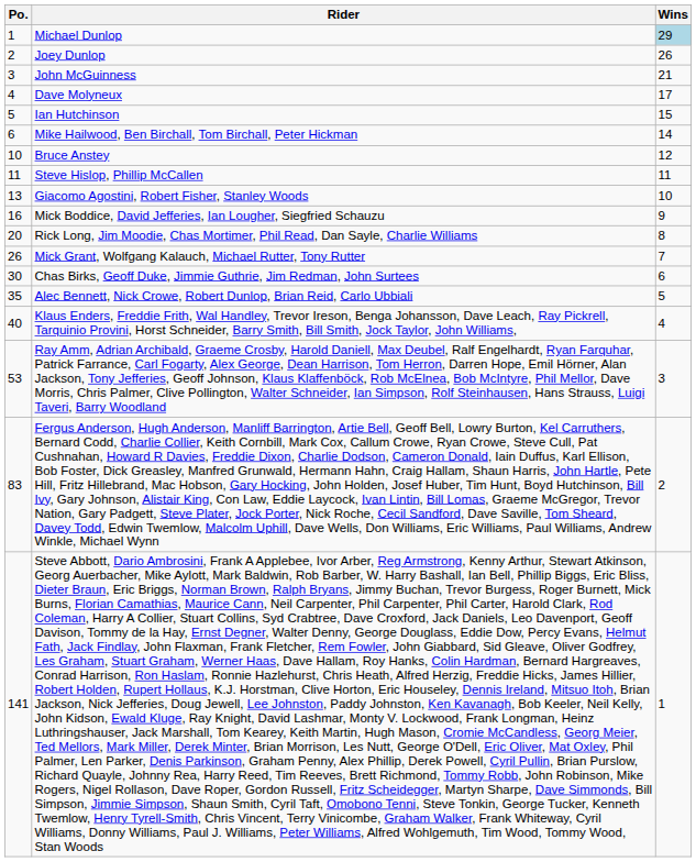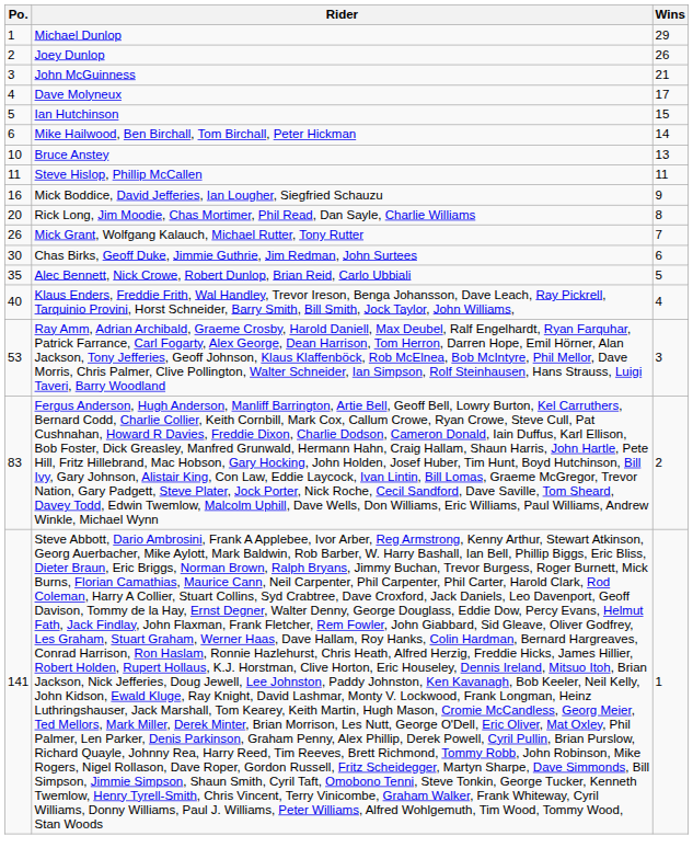 <table class="wikitable">
 <tr>
 <th>Po.</th>
 <th>Rider</th>
 <th>Wins</th>
 </tr>
 <tr>
 <td>1</td>
 <td> <a href='#'>Michael Dunlop</a></td>
-<td style="background: lightblue;">29</td>
+<td>29</td>
 </tr>
 <tr>
 <td>2</td>
 <td> <a href='#'>Joey Dunlop</a></td>
 <td>26</td>
 </tr>
 <tr>
 <td>3</td>
 <td> <a href='#'>John McGuinness</a></td>
 <td>21</td>
 </tr>
 <tr>
 <td>4</td>
 <td> <a href='#'>Dave Molyneux</a></td>
 <td>17</td>
 </tr>
 <tr>
 <td>5</td>
 <td> <a href='#'>Ian Hutchinson</a></td>
 <td>15</td>
 </tr>
 <tr>
 <td>6</td>
 <td> <a href='#'>Mike Hailwood</a>,  <a href='#'>Ben Birchall</a>,  <a href='#'>Tom Birchall</a>,  <a href='#'>Peter Hickman</a></td>
 <td>14</td>
 </tr>
 <tr>
 <td>10</td>
 <td> <a href='#'>Bruce Anstey</a></td>
-<td>12</td>
+<td>13</td>
 </tr>
 <tr>
 <td>11</td>
 <td> <a href='#'>Steve Hislop</a>,  <a href='#'>Phillip McCallen</a></td>
 <td>11</td>
-</tr>
-<tr>
-<td>13</td>
-<td> <a href='#'>Giacomo Agostini</a>,  <a href='#'>Robert Fisher</a>,  <a href='#'>Stanley Woods</a></td>
-<td>10</td>
 </tr>
 <tr>
 <td>16</td>
 <td> Mick Boddice,  <a href='#'>David Jefferies</a>,  <a href='#'>Ian Lougher</a>,  Siegfried Schauzu</td>
 <td>9</td>
 </tr>
 <tr>
 <td>20</td>
 <td>Rick Long, <a href='#'>Jim Moodie</a>, <a href='#'>Chas Mortimer</a>, <a href='#'>Phil Read</a>, Dan Sayle, <a href='#'>Charlie Williams</a></td>
 <td>8</td>
 </tr>
 <tr>
 <td>26</td>
 <td><a href='#'>Mick Grant</a>, Wolfgang Kalauch, <a href='#'>Michael Rutter</a>, <a href='#'>Tony Rutter</a></td>
 <td>7</td>
 </tr>
 <tr>
 <td>30</td>
 <td>Chas Birks, <a href='#'>Geoff Duke</a>, <a href='#'>Jimmie Guthrie</a>, <a href='#'>Jim Redman</a>, <a href='#'>John Surtees</a></td>
 <td>6</td>
 </tr>
 <tr>
 <td>35</td>
 <td><a href='#'>Alec Bennett</a>, <a href='#'>Nick Crowe</a>, <a href='#'>Robert Dunlop</a>, <a href='#'>Brian Reid</a>, <a href='#'>Carlo Ubbiali</a></td>
 <td>5</td>
 </tr>
 <tr>
 <td>40</td>
 <td><a href='#'>Klaus Enders</a>, <a href='#'>Freddie Frith</a>, <a href='#'>Wal Handley</a>, Trevor Ireson, Benga Johansson, Dave Leach, <a href='#'>Ray Pickrell</a>, <a href='#'>Tarquinio Provini</a>, Horst Schneider, <a href='#'>Barry Smith</a>, <a href='#'>Bill Smith</a>, <a href='#'>Jock Taylor</a>, <a href='#'>John Williams</a>,</td>
 <td>4</td>
 </tr>
 <tr>
 <td>53</td>
 <td><a href='#'>Ray Amm</a>, <a href='#'>Adrian Archibald</a>, <a href='#'>Graeme Crosby</a>, <a href='#'>Harold Daniell</a>, <a href='#'>Max Deubel</a>, Ralf Engelhardt, <a href='#'>Ryan Farquhar</a>, Patrick Farrance, <a href='#'>Carl Fogarty</a>, <a href='#'>Alex George</a>, <a href='#'>Dean Harrison</a>, <a href='#'>Tom Herron</a>, Darren Hope, Emil Hörner, Alan Jackson, <a href='#'>Tony Jefferies</a>, Geoff Johnson, <a href='#'>Klaus Klaffenböck</a>, <a href='#'>Rob McElnea</a>, <a href='#'>Bob McIntyre</a>, <a href='#'>Phil Mellor</a>, Dave Morris, Chris Palmer, Clive Pollington, <a href='#'>Walter Schneider</a>, <a href='#'>Ian Simpson</a>, <a href='#'>Rolf Steinhausen</a>, Hans Strauss, <a href='#'>Luigi Taveri</a>, <a href='#'>Barry Woodland</a></td>
 <td>3</td>
 </tr>
 <tr>
 <td>83</td>
 <td><a href='#'>Fergus Anderson</a>, <a href='#'>Hugh Anderson</a>, <a href='#'>Manliff Barrington</a>, <a href='#'>Artie Bell</a>, Geoff Bell, Lowry Burton, <a href='#'>Kel Carruthers</a>, Bernard Codd, <a href='#'>Charlie Collier</a>, Keith Cornbill, Mark Cox, Callum Crowe, Ryan Crowe, Steve Cull, Pat Cushnahan, <a href='#'>Howard R Davies</a>, <a href='#'>Freddie Dixon</a>, <a href='#'>Charlie Dodson</a>, <a href='#'>Cameron Donald</a>, Iain Duffus, Karl Ellison, Bob Foster, Dick Greasley, Manfred Grunwald, Hermann Hahn, Craig Hallam, Shaun Harris, <a href='#'>John Hartle</a>, Pete Hill, Fritz Hillebrand, Mac Hobson, <a href='#'>Gary Hocking</a>, John Holden, Josef Huber, Tim Hunt, Boyd Hutchinson, <a href='#'>Bill Ivy</a>, Gary Johnson, <a href='#'>Alistair King</a>, Con Law, Eddie Laycock, <a href='#'>Ivan Lintin</a>, <a href='#'>Bill Lomas</a>, Graeme McGregor, Trevor Nation, Gary Padgett, <a href='#'>Steve Plater</a>, <a href='#'>Jock Porter</a>, Nick Roche, <a href='#'>Cecil Sandford</a>, Dave Saville, <a href='#'>Tom Sheard</a>, <a href='#'>Davey Todd</a>, Edwin Twemlow, <a href='#'>Malcolm Uphill</a>, Dave Wells, Don Williams, Eric Williams, Paul Williams, Andrew Winkle, Michael Wynn</td>
 <td>2</td>
 </tr>
 <tr>
 <td>141</td>
 <td>Steve Abbott, <a href='#'>Dario Ambrosini</a>, Frank A Applebee, Ivor Arber, <a href='#'>Reg Armstrong</a>, Kenny Arthur, Stewart Atkinson, Georg Auerbacher, Mike Aylott, Mark Baldwin, Rob Barber, W. Harry Bashall, Ian Bell, Phillip Biggs, Eric Bliss, <a href='#'>Dieter Braun</a>, Eric Briggs, <a href='#'>Norman Brown</a>, <a href='#'>Ralph Bryans</a>, Jimmy Buchan, Trevor Burgess, Roger Burnett, Mick Burns, <a href='#'>Florian Camathias</a>, <a href='#'>Maurice Cann</a>, Neil Carpenter, Phil Carpenter, Phil Carter, Harold Clark, <a href='#'>Rod Coleman</a>, Harry A Collier, Stuart Collins, Syd Crabtree, Dave Croxford, Jack Daniels, Leo Davenport, Geoff Davison, Tommy de la Hay, <a href='#'>Ernst Degner</a>, Walter Denny, George Douglass, Eddie Dow, Percy Evans, <a href='#'>Helmut Fath</a>, <a href='#'>Jack Findlay</a>, John Flaxman, Frank Fletcher, <a href='#'>Rem Fowler</a>, John Giabbard, Sid Gleave, Oliver Godfrey, <a href='#'>Les Graham</a>, <a href='#'>Stuart Graham</a>, <a href='#'>Werner Haas</a>, Dave Hallam, Roy Hanks, <a href='#'>Colin Hardman</a>, Bernard Hargreaves, Conrad Harrison, <a href='#'>Ron Haslam</a>, Ronnie Hazlehurst, Chris Heath, Alfred Herzig, Freddie Hicks, James Hillier, <a href='#'>Robert Holden</a>, <a href='#'>Rupert Hollaus</a>, K.J. Horstman, Clive Horton, Eric Houseley, <a href='#'>Dennis Ireland</a>, <a href='#'>Mitsuo Itoh</a>, Brian Jackson, Nick Jefferies, Doug Jewell, <a href='#'>Lee Johnston</a>, Paddy Johnston, <a href='#'>Ken Kavanagh</a>, Bob Keeler, Neil Kelly, John Kidson, <a href='#'>Ewald Kluge</a>, Ray Knight, David Lashmar, Monty V. Lockwood, Frank Longman, Heinz Luthringshauser, Jack Marshall, Tom Kearey, Keith Martin, Hugh Mason, <a href='#'>Cromie McCandless</a>, <a href='#'>Georg Meier</a>, <a href='#'>Ted Mellors</a>, <a href='#'>Mark Miller</a>, <a href='#'>Derek Minter</a>, Brian Morrison, Les Nutt, George O'Dell, <a href='#'>Eric Oliver</a>, <a href='#'>Mat Oxley</a>, Phil Palmer, Len Parker, <a href='#'>Denis Parkinson</a>, Graham Penny, Alex Phillip, Derek Powell, <a href='#'>Cyril Pullin</a>, Brian Purslow, Richard Quayle, Johnny Rea, Harry Reed, Tim Reeves, Brett Richmond, <a href='#'>Tommy Robb</a>, John Robinson, Mike Rogers, Nigel Rollason, Dave Roper, Gordon Russell, <a href='#'>Fritz Scheidegger</a>, Martyn Sharpe, <a href='#'>Dave Simmonds</a>, Bill Simpson, <a href='#'>Jimmie Simpson</a>, Shaun Smith, Cyril Taft, <a href='#'>Omobono Tenni</a>, Steve Tonkin, George Tucker, Kenneth Twemlow, <a href='#'>Henry Tyrell-Smith</a>, Chris Vincent, Terry Vinicombe, <a href='#'>Graham Walker</a>, Frank Whiteway, Cyril Williams, Donny Williams, Paul J. Williams, <a href='#'>Peter Williams</a>, Alfred Wohlgemuth, Tim Wood, Tommy Wood, Stan Woods</td>
 <td>1</td>
 </tr>
 </table>
